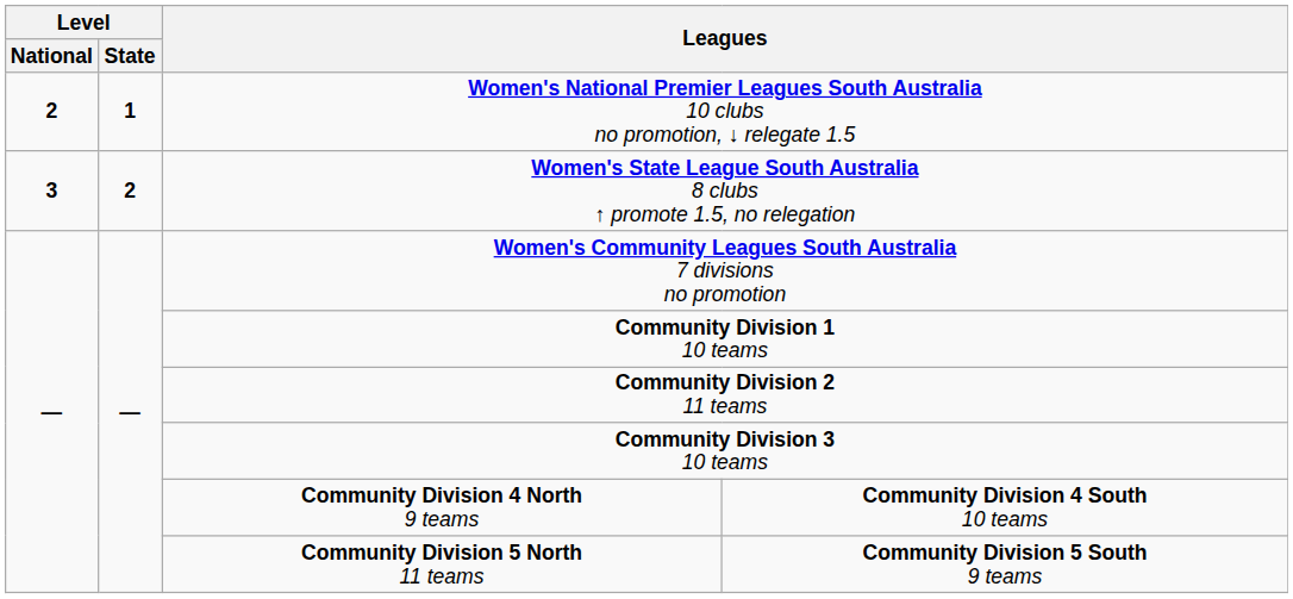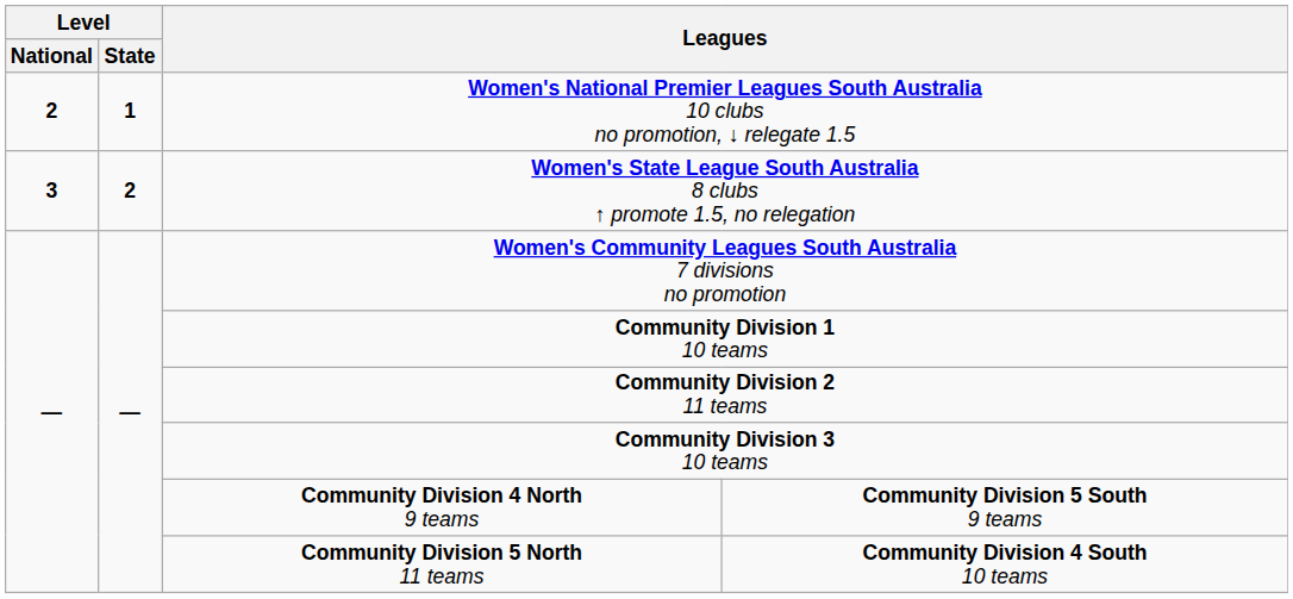 <table class="wikitable" style="text-align:center; width:100%; font-size:90%">
 <tr>
 <th colspan=2>Level</th>
 <th colspan=2 rowspan=2>Leagues</th>
 </tr>
 <tr>
 <th width=5%>National</th>
 <th width=5%>State</th>
 </tr>
 <tr>
 <td><strong>2</strong></td>
 <td><strong>1</strong></td>
 <td colspan=2><strong><a href='#'>Women's National Premier Leagues South Australia</a></strong><br><em>10 clubs</em><br><em>no promotion, ↓ relegate 1.5</em></td>
 </tr>
 <tr>
 <td><strong>3</strong></td>
 <td><strong>2</strong></td>
 <td colspan=2><strong><a href='#'>Women's State League South Australia</a></strong><br><em>8 clubs</em><br><em>↑ promote 1.5, no relegation</em></td>
 </tr>
 <tr>
 <td rowspan=8><strong>—</strong></td>
 <td rowspan=8><strong>—</strong></td>
 <td colspan=2><strong><a href='#'>Women's Community Leagues South Australia</a></strong><br><em>7 divisions</em><br><em>no promotion</em></td>
 </tr>
 <tr>
 <td colspan=2><strong>Community Division 1</strong><br><em>10 teams</em></td>
 </tr>
 <tr>
 <td colspan=2><strong>Community Division 2</strong><br><em>11 teams</em></td>
 </tr>
 <tr>
 <td colspan=2><strong>Community Division 3</strong><br><em>10 teams</em></td>
 </tr>
 <tr>
 <td><strong>Community Division 4 North</strong><br><em>9 teams</em></td>
-<td><strong>Community Division 4 South</strong><br><em>10 teams</em></td>
+<td><strong>Community Division 5 South</strong><br><em>9 teams</em></td>
 </tr>
 <tr>
 <td><strong>Community Division 5 North</strong><br><em>11 teams</em></td>
-<td><strong>Community Division 5 South</strong><br><em>9 teams</em></td>
+<td><strong>Community Division 4 South</strong><br><em>10 teams</em></td>
 </tr>
 </table>
